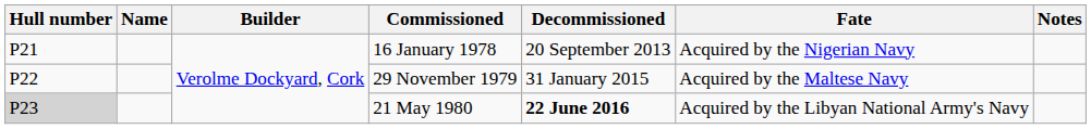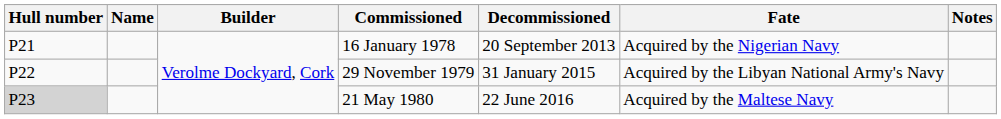 <table class="wikitable">
 <tr>
 <th>Hull number</th>
 <th>Name</th>
 <th>Builder</th>
 <th>Commissioned</th>
 <th>Decommissioned</th>
 <th>Fate</th>
 <th>Notes</th>
 </tr>
 <tr>
 <td>P21</td>
 <td></td>
 <td rowspan=3><a href='#'>Verolme Dockyard</a>, <a href='#'>Cork</a></td>
 <td>16 January 1978</td>
 <td>20 September 2013</td>
 <td>Acquired by the <a href='#'>Nigerian Navy</a></td>
 <td></td>
 </tr>
 <tr>
 <td>P22</td>
 <td></td>
 <td>29 November 1979</td>
 <td>31 January 2015</td>
-<td>Acquired by the <a href='#'>Maltese Navy</a></td>
+<td>Acquired by the Libyan National Army's Navy</td>
 <td></td>
 </tr>
 <tr>
 <td style="background: lightgrey;">P23</td>
 <td></td>
 <td>21 May 1980</td>
-<td><strong>22 June 2016</strong></td>
-<td>Acquired by the Libyan National Army's Navy</td>
+<td>22 June 2016</td>
+<td>Acquired by the <a href='#'>Maltese Navy</a></td>
 <td></td>
 </tr>
 </table>
